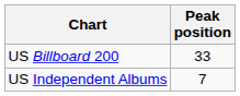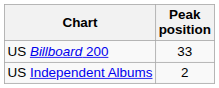 <table class="wikitable sortable">
 <tr>
 <th>Chart</th>
 <th>Peak<br>position</th>
 </tr>
 <tr>
 <td>US <a href='#'><em>Billboard</em> 200</a></td>
 <td align="center">33</td>
 </tr>
 <tr>
 <td>US <a href='#'>Independent Albums</a></td>
-<td align="center">7</td>
+<td align="center">2</td>
 </tr>
 </table>
